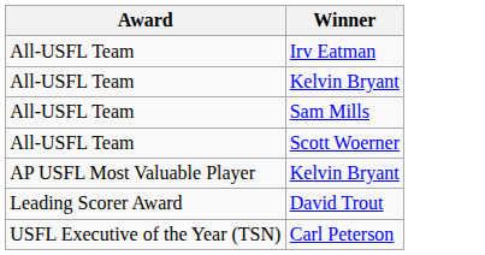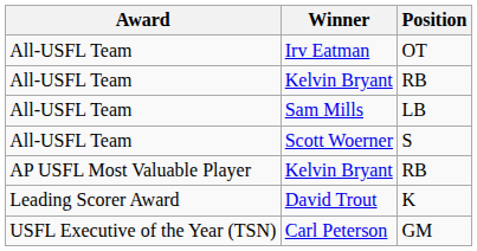 <table class="wikitable">
 <tr>
 <th>Award</th>
 <th>Winner</th>
+<th>Position</th>
 </tr>
 <tr>
 <td>All-USFL Team</td>
 <td><a href='#'>Irv Eatman</a></td>
+<td>OT</td>
 </tr>
 <tr>
 <td>All-USFL Team</td>
 <td><a href='#'>Kelvin Bryant</a></td>
+<td>RB</td>
 </tr>
 <tr>
 <td>All-USFL Team</td>
 <td><a href='#'>Sam Mills</a></td>
+<td>LB</td>
 </tr>
 <tr>
 <td>All-USFL Team</td>
 <td><a href='#'>Scott Woerner</a></td>
+<td>S</td>
 </tr>
 <tr>
 <td>AP USFL Most Valuable Player</td>
 <td><a href='#'>Kelvin Bryant</a></td>
+<td>RB</td>
 </tr>
 <tr>
 <td>Leading Scorer Award</td>
 <td><a href='#'>David Trout</a></td>
+<td>K</td>
 </tr>
 <tr>
 <td>USFL Executive of the Year (TSN)</td>
 <td><a href='#'>Carl Peterson</a></td>
+<td>GM</td>
 </tr>
 </table>
